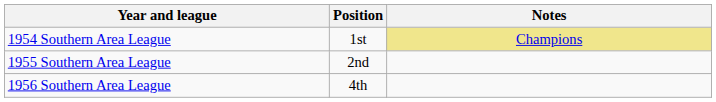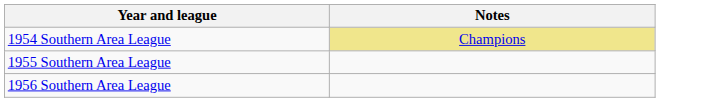 <table class="wikitable">
 <tr>
 <th width=350>Year and league</th>
-<th width=50>Position</th>
 <th width=350>Notes</th>
 </tr>
 <tr align=center>
 <td align="left"><a href='#'>1954 Southern Area League</a></td>
-<td>1st</td>
 <td style="background: khaki;"><a href='#'>Champions</a></td>
 </tr>
 <tr align=center>
 <td align="left"><a href='#'>1955 Southern Area League</a></td>
-<td>2nd</td>
 <td></td>
 </tr>
 <tr align=center>
 <td align="left"><a href='#'>1956 Southern Area League</a></td>
-<td>4th</td>
 <td></td>
 </tr>
 </table>
